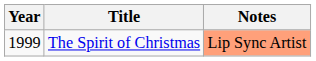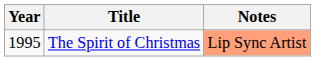 <table class="wikitable">
 <tr>
 <th>Year</th>
 <th>Title</th>
 <th>Notes</th>
 </tr>
 <tr>
-<td>1999</td>
+<td>1995</td>
 <td><a href='#'>The Spirit of Christmas</a></td>
 <td style="background: lightsalmon;">Lip Sync Artist</td>
 </tr>
 </table>
